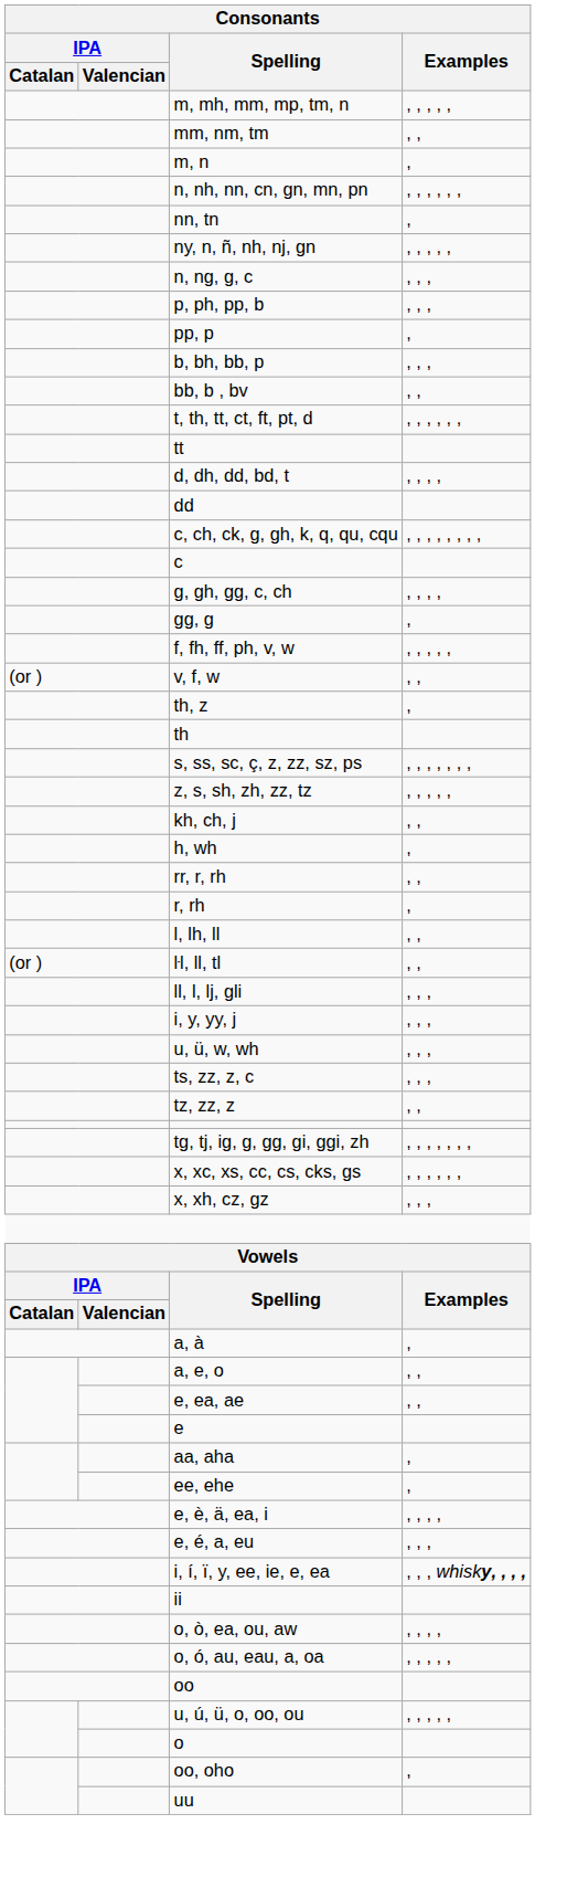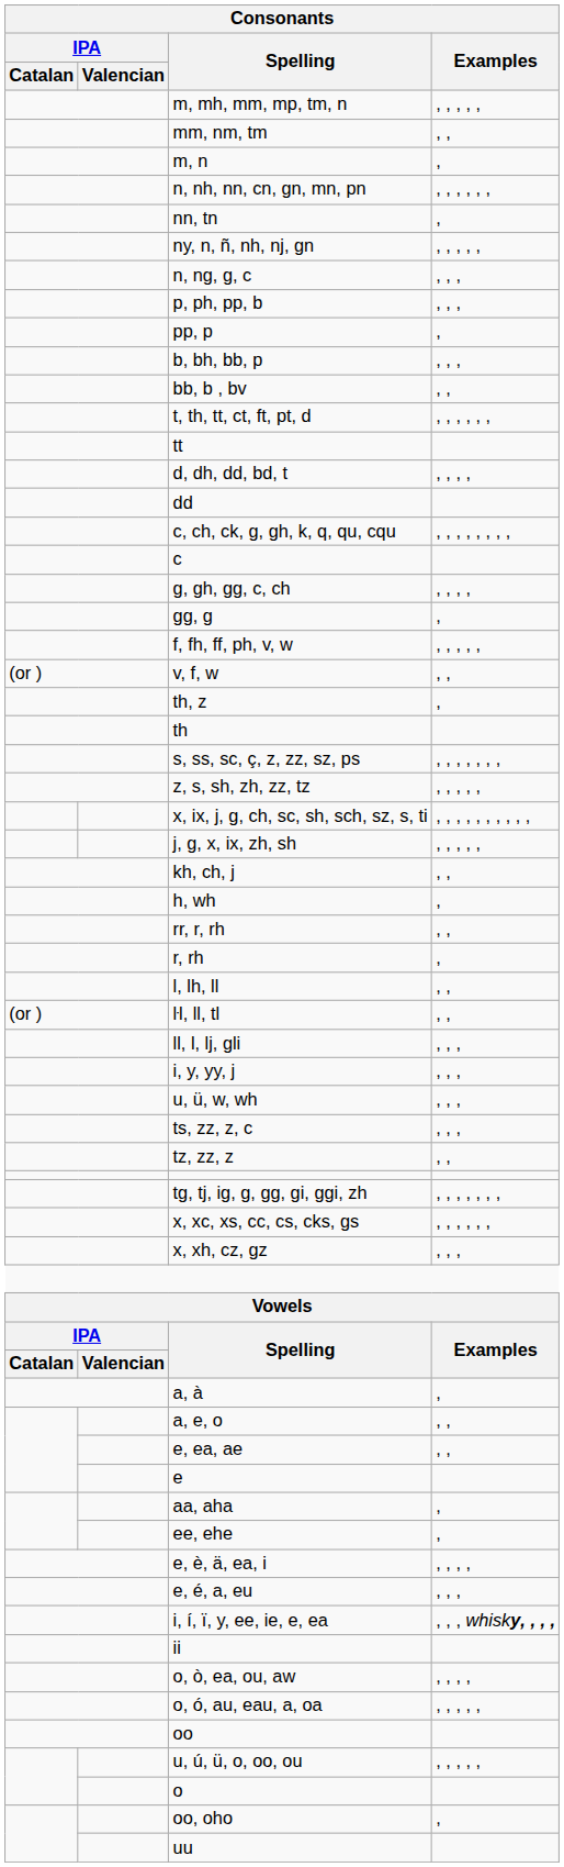 <table class="wikitable">
 <tr>
 <th colspan="4">Consonants</th>
 </tr>
 <tr>
 <th colspan="2"><a href='#'>IPA</a></th>
 <th rowspan="2">Spelling</th>
 <th rowspan="2">Examples</th>
 </tr>
 <tr>
 <th>Catalan</th>
 <th>Valencian</th>
 </tr>
 <tr>
 <td colspan="2"></td>
 <td>m, mh, mm, mp, tm, n</td>
 <td>, , , , , </td>
 </tr>
 <tr>
 <td colspan="2"></td>
 <td>mm, nm, tm </td>
 <td>, ,  </td>
 </tr>
 <tr>
 <td colspan="2"></td>
 <td>m, n</td>
 <td>, </td>
 </tr>
 <tr>
 <td colspan="2"></td>
 <td>n, nh, nn, cn, gn, mn, pn</td>
 <td>, , , , , , </td>
 </tr>
 <tr>
 <td colspan="2"></td>
 <td>nn, tn</td>
 <td>, </td>
 </tr>
 <tr>
 <td colspan="2"></td>
 <td>ny, n, ñ, nh, nj, gn</td>
 <td>, , , , , </td>
 </tr>
 <tr>
 <td colspan="2"></td>
 <td>n, ng, g, c</td>
 <td>, , , </td>
 </tr>
 <tr>
 <td colspan="2"></td>
 <td>p, ph, pp, b</td>
 <td>, , , </td>
 </tr>
 <tr>
 <td colspan="2"></td>
 <td>pp, p </td>
 <td>,  </td>
 </tr>
 <tr>
 <td colspan="2"></td>
 <td>b, bh, bb, p</td>
 <td>, , , </td>
 </tr>
 <tr>
 <td colspan="2"></td>
 <td>bb, b , bv </td>
 <td>,  ,  </td>
 </tr>
 <tr>
 <td colspan="2"></td>
 <td>t, th, tt, ct, ft, pt, d</td>
 <td>, , , , , , </td>
 </tr>
 <tr>
 <td colspan="2"></td>
 <td>tt</td>
 <td></td>
 </tr>
 <tr>
 <td colspan="2"></td>
 <td>d, dh, dd, bd, t</td>
 <td>, , , , </td>
 </tr>
 <tr>
 <td colspan="2"></td>
 <td>dd</td>
 <td></td>
 </tr>
 <tr>
 <td colspan="2"></td>
 <td>c, ch, ck, g, gh, k, q, qu, cqu</td>
 <td>, , , , , , , , </td>
 </tr>
 <tr>
 <td colspan="2"></td>
 <td>c </td>
 <td> </td>
 </tr>
 <tr>
 <td colspan="2"></td>
 <td>g, gh, gg, c, ch</td>
 <td>, , , , </td>
 </tr>
 <tr>
 <td colspan="2"></td>
 <td>gg, g </td>
 <td>,  </td>
 </tr>
 <tr>
 <td colspan="2"></td>
 <td>f, fh, ff, ph, v, w</td>
 <td>, , , , , </td>
 </tr>
 <tr>
 <td colspan="2"> (or )</td>
 <td>v, f, w</td>
 <td>, , </td>
 </tr>
 <tr>
 <td colspan="2"></td>
 <td>th, z</td>
 <td>, </td>
 </tr>
 <tr>
 <td colspan="2"></td>
 <td>th</td>
 <td></td>
 </tr>
 <tr>
 <td colspan="2"></td>
 <td>s, ss, sc, ç, z, zz, sz, ps</td>
 <td>, , , , , , , </td>
 </tr>
 <tr>
 <td colspan="2"></td>
 <td>z, s, sh, zh, zz, tz </td>
 <td>, , , , ,  </td>
+</tr>
+<tr>
+<td></td>
+<td></td>
+<td>x, ix, j, g, ch, sc, sh, sch, sz, s, ti</td>
+<td>, , , , , , , , , , </td>
+</tr>
+<tr>
+<td></td>
+<td></td>
+<td>j, g, x, ix, zh, sh</td>
+<td>, , , , , </td>
 </tr>
 <tr>
 <td colspan="2"></td>
 <td>kh, ch, j</td>
 <td>, , </td>
 </tr>
 <tr>
 <td colspan="2"></td>
 <td>h, wh</td>
 <td>, </td>
 </tr>
 <tr>
 <td colspan="2"></td>
 <td>rr, r, rh</td>
 <td>, , </td>
 </tr>
 <tr>
 <td colspan="2"></td>
 <td>r, rh</td>
 <td>, </td>
 </tr>
 <tr>
 <td colspan="2"></td>
 <td>l, lh, ll</td>
 <td>, , </td>
 </tr>
 <tr>
 <td colspan="2"> (or )</td>
 <td>ŀl, ll, tl</td>
 <td>, , </td>
 </tr>
 <tr>
 <td colspan="2"></td>
 <td>ll, l, lj, gli</td>
 <td>, , , </td>
 </tr>
 <tr>
 <td colspan="2"></td>
 <td>i, y, yy, j </td>
 <td>, , ,  </td>
 </tr>
 <tr>
 <td colspan="2"></td>
 <td>u, ü, w, wh</td>
 <td>, , , </td>
 </tr>
 <tr>
 <td colspan="2"></td>
 <td>ts, zz, z, c</td>
 <td>, , , </td>
 </tr>
 <tr>
 <td colspan="2"></td>
 <td>tz, zz, z</td>
 <td>, , </td>
 </tr>
 <tr>
 <td colspan="2"></td>
 <td></td>
 <td></td>
 </tr>
 <tr>
 <td colspan="2"></td>
 <td>tg, tj, ig, g, gg, gi, ggi, zh</td>
 <td>, , , , , , , </td>
 </tr>
 <tr>
 <td colspan="2"></td>
 <td>x, xc, xs, cc, cs, cks, gs</td>
 <td>, , , , , , </td>
 </tr>
 <tr>
 <td colspan="2"></td>
 <td>x, xh, cz, gz</td>
 <td>, , , </td>
 </tr>
 <tr>
 <td colspan="4" style="border-left: #fff solid 1px; border-right: #fff solid 1px"> </td>
 </tr>
 <tr>
 <th colspan="4">Vowels</th>
 </tr>
 <tr>
 <th colspan="2"><a href='#'>IPA</a></th>
 <th rowspan="2">Spelling</th>
 <th rowspan="2">Examples</th>
 </tr>
 <tr>
 <th>Catalan</th>
 <th>Valencian</th>
 </tr>
 <tr>
 <td colspan="2"></td>
 <td>a, à</td>
 <td>, </td>
 </tr>
 <tr>
 <td rowspan="3"></td>
 <td></td>
 <td>a, e, o</td>
 <td>, , </td>
 </tr>
 <tr>
 <td></td>
 <td>e, ea, ae</td>
 <td>, , </td>
 </tr>
 <tr>
 <td></td>
 <td>e</td>
 <td></td>
 </tr>
 <tr>
 <td rowspan="2"></td>
 <td></td>
 <td>aa, aha</td>
 <td>, </td>
 </tr>
 <tr>
 <td></td>
 <td>ee, ehe</td>
 <td>, </td>
 </tr>
 <tr>
 <td colspan="2"></td>
 <td>e, è, ä, ea, i</td>
 <td>, , , , </td>
 </tr>
 <tr>
 <td colspan="2"></td>
 <td>e, é, a, eu</td>
 <td>, , , </td>
 </tr>
 <tr>
 <td colspan="2"></td>
 <td>i, í, ï, y, ee, ie, e, ea</td>
 <td>, , , <em>whisk<strong>y<strong><em>, , , , </td>
 </tr>
 <tr>
 <td colspan="2"></td>
 <td>ii</td>
 <td></td>
 </tr>
 <tr>
 <td colspan="2"></td>
 <td>o, ò, ea, ou, aw</td>
 <td>, , , , </td>
 </tr>
 <tr>
 <td colspan="2"></td>
 <td>o, ó, au, eau, a, oa</td>
 <td>, , , , , </td>
 </tr>
 <tr>
 <td colspan="2"></td>
 <td>oo</td>
 <td></td>
 </tr>
 <tr>
 <td rowspan="2"></td>
 <td></td>
 <td>u, ú, ü, o, oo, ou</td>
 <td>, , , , , </td>
 </tr>
 <tr>
 <td></td>
 <td>o</td>
 <td></td>
 </tr>
 <tr>
 <td rowspan="2"></td>
 <td></td>
 <td>oo, oho</td>
 <td>, </td>
 </tr>
 <tr>
 <td></td>
 <td>uu</td>
 <td></td>
 </tr>
 </table>
